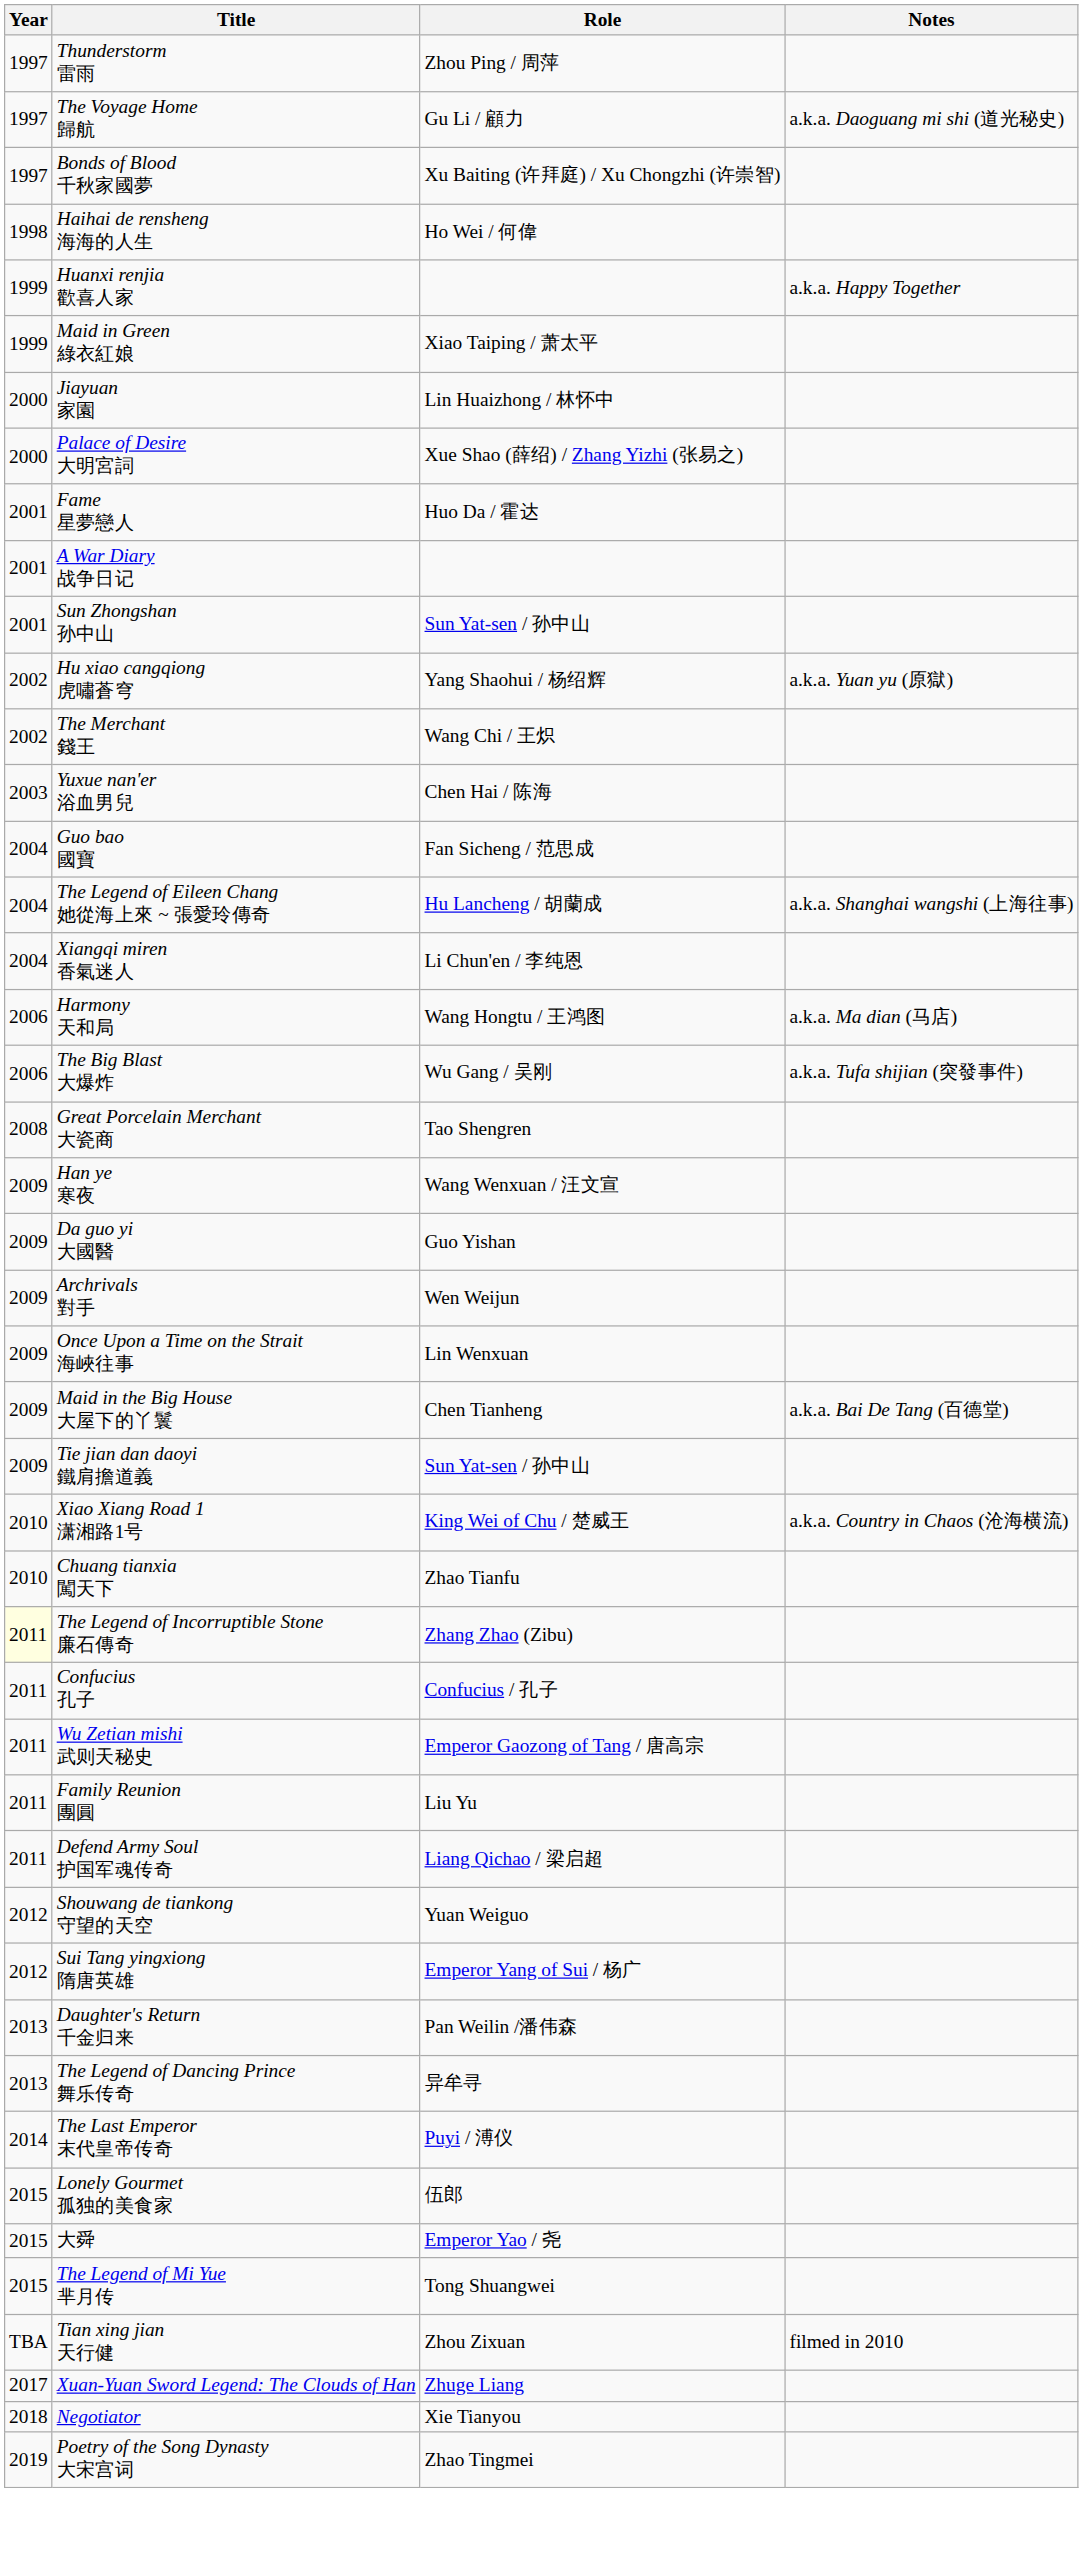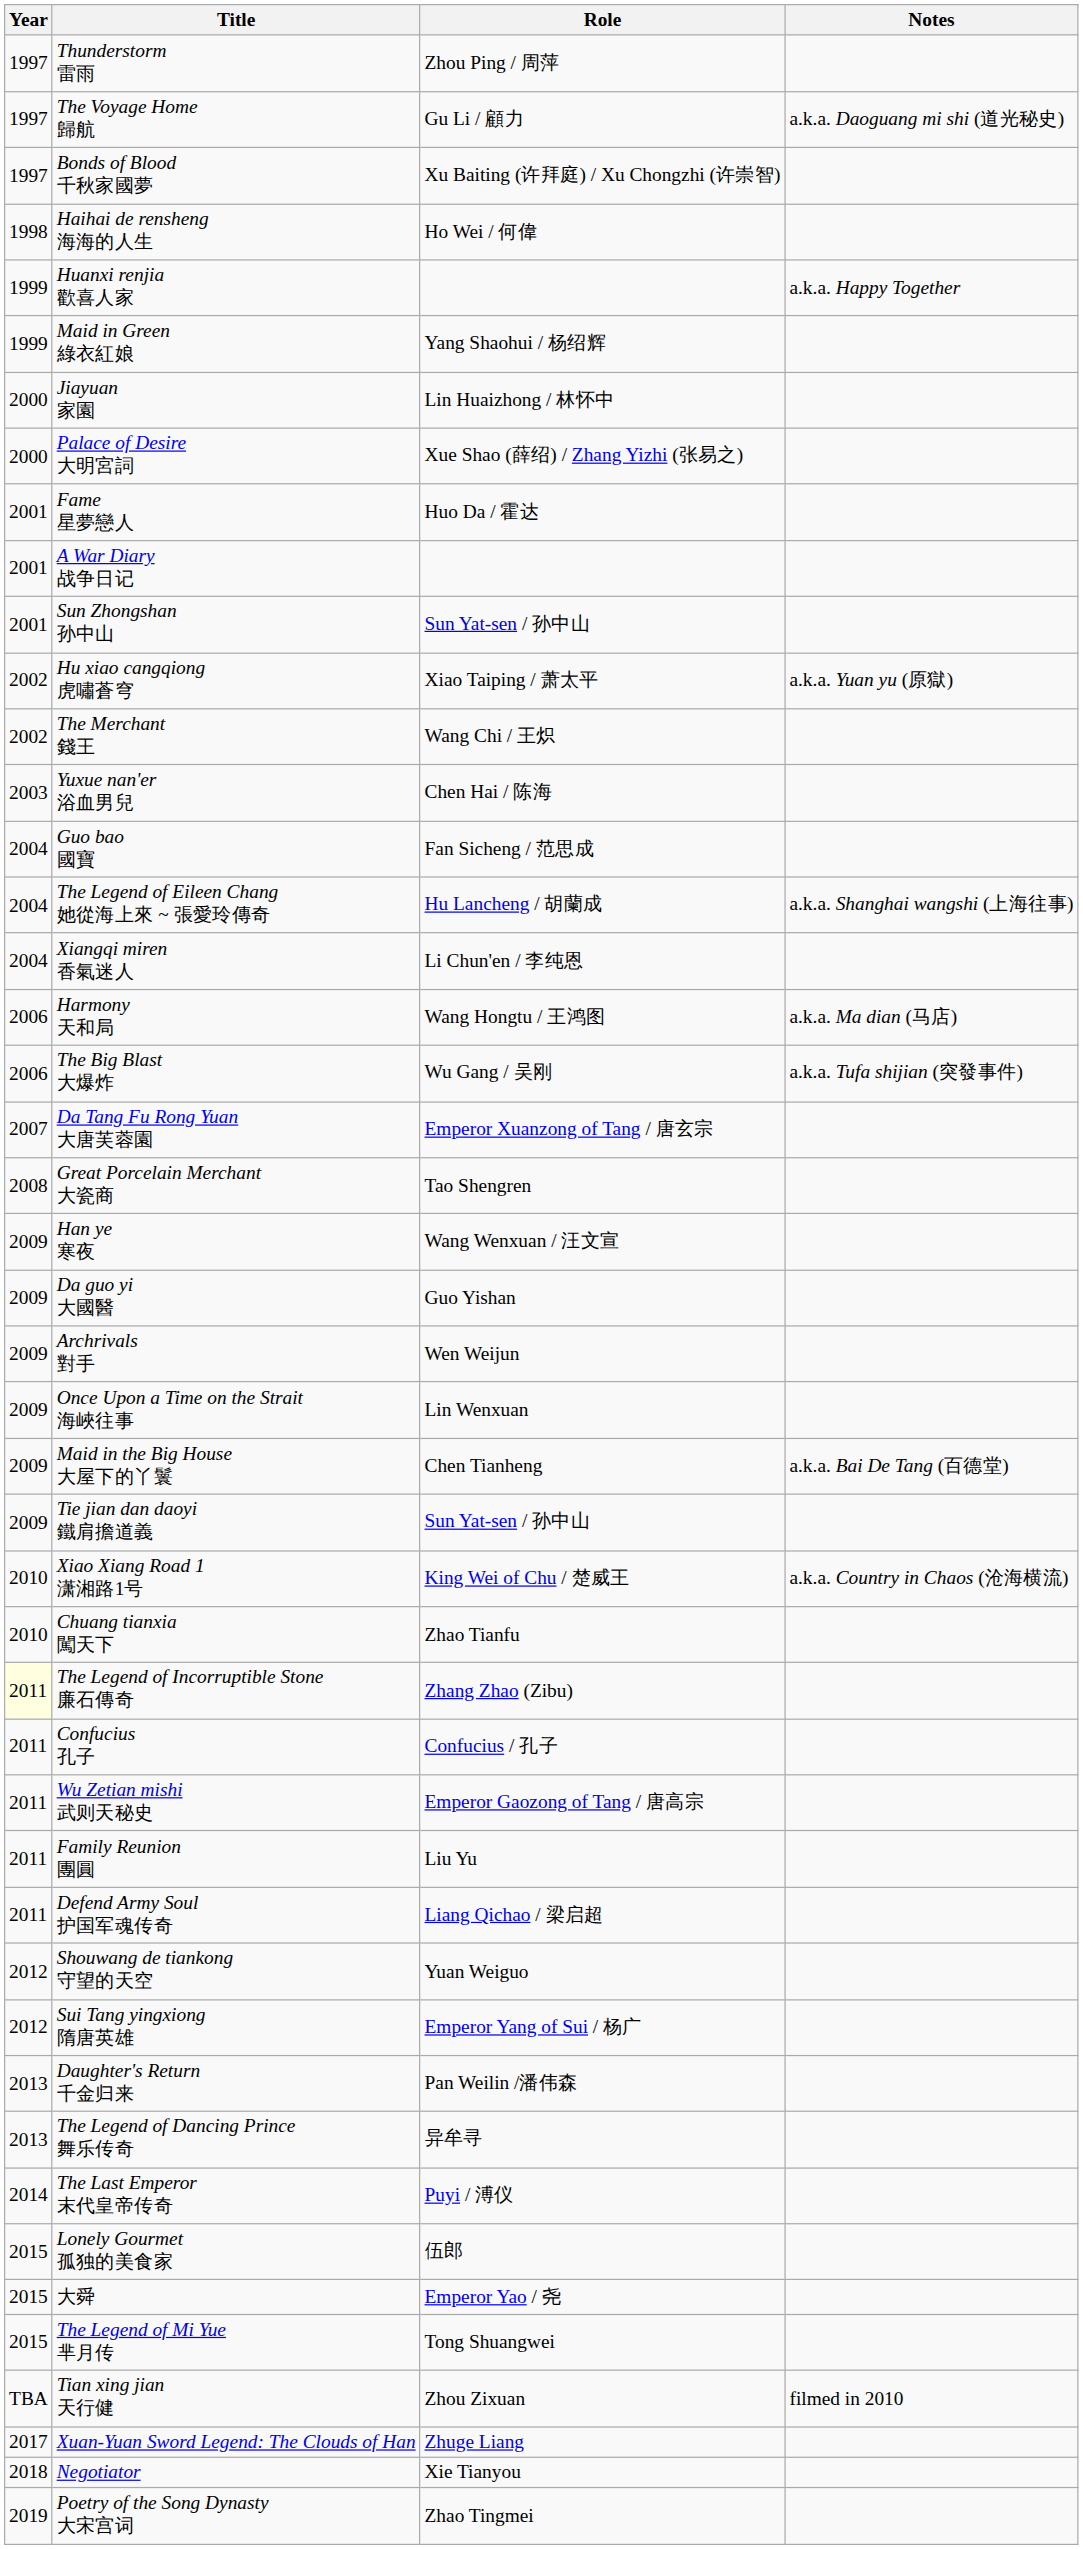 <table class="wikitable sortable">
 <tr>
 <th>Year</th>
 <th>Title</th>
 <th>Role</th>
 <th class="unsortable">Notes</th>
 </tr>
 <tr>
 <td>1997</td>
 <td><em>Thunderstorm</em><br>雷雨</td>
 <td>Zhou Ping / 周萍</td>
 <td></td>
 </tr>
 <tr>
 <td>1997</td>
 <td><em>The Voyage Home</em><br>歸航</td>
 <td>Gu Li / 顧力</td>
 <td>a.k.a. <em>Daoguang mi shi</em> (道光秘史)</td>
 </tr>
 <tr>
 <td>1997</td>
 <td><em>Bonds of Blood</em><br>千秋家國夢</td>
 <td>Xu Baiting (许拜庭) / Xu Chongzhi (许崇智)</td>
 <td></td>
 </tr>
 <tr>
 <td>1998</td>
 <td><em>Haihai de rensheng</em><br>海海的人生</td>
 <td>Ho Wei / 何偉</td>
 <td></td>
 </tr>
 <tr>
 <td>1999</td>
 <td><em>Huanxi renjia</em><br>歡喜人家</td>
 <td></td>
 <td>a.k.a. <em>Happy Together</em></td>
 </tr>
 <tr>
 <td>1999</td>
 <td><em>Maid in Green</em><br>綠衣紅娘</td>
-<td>Xiao Taiping / 萧太平</td>
+<td>Yang Shaohui / 杨绍辉</td>
 <td></td>
 </tr>
 <tr>
 <td>2000</td>
 <td><em>Jiayuan</em><br>家園</td>
 <td>Lin Huaizhong / 林怀中</td>
 <td></td>
 </tr>
 <tr>
 <td>2000</td>
 <td><em><a href='#'>Palace of Desire</a></em><br>大明宮詞</td>
 <td>Xue Shao (薛绍) / <a href='#'>Zhang Yizhi</a> (张易之)</td>
 <td></td>
 </tr>
 <tr>
 <td>2001</td>
 <td><em>Fame</em><br>星夢戀人</td>
 <td>Huo Da / 霍达</td>
 <td></td>
 </tr>
 <tr>
 <td>2001</td>
 <td><em><a href='#'>A War Diary</a></em><br>战争日记</td>
 <td></td>
 <td></td>
 </tr>
 <tr>
 <td>2001</td>
 <td><em>Sun Zhongshan</em><br>孙中山</td>
 <td><a href='#'>Sun Yat-sen</a> / 孙中山</td>
 <td></td>
 </tr>
 <tr>
 <td>2002</td>
 <td><em>Hu xiao cangqiong</em><br>虎嘯蒼穹</td>
-<td>Yang Shaohui / 杨绍辉</td>
+<td>Xiao Taiping / 萧太平</td>
 <td>a.k.a. <em>Yuan yu</em> (原獄)</td>
 </tr>
 <tr>
 <td>2002</td>
 <td><em>The Merchant</em><br>錢王</td>
 <td>Wang Chi / 王炽</td>
 <td></td>
 </tr>
 <tr>
 <td>2003</td>
 <td><em>Yuxue nan'er</em><br>浴血男兒</td>
 <td>Chen Hai / 陈海</td>
 <td></td>
 </tr>
 <tr>
 <td>2004</td>
 <td><em>Guo bao</em><br>國寶</td>
 <td>Fan Sicheng / 范思成</td>
 <td></td>
 </tr>
 <tr>
 <td>2004</td>
 <td><em>The Legend of Eileen Chang</em><br>她從海上來 ~ 張愛玲傳奇</td>
 <td><a href='#'>Hu Lancheng</a> / 胡蘭成</td>
 <td>a.k.a. <em>Shanghai wangshi</em> (上海往事)</td>
 </tr>
 <tr>
 <td>2004</td>
 <td><em>Xiangqi miren</em><br>香氣迷人</td>
 <td>Li Chun'en / 李纯恩</td>
 <td></td>
 </tr>
 <tr>
 <td>2006</td>
 <td><em>Harmony</em><br>天和局</td>
 <td>Wang Hongtu / 王鸿图</td>
 <td>a.k.a. <em>Ma dian</em> (马店)</td>
 </tr>
 <tr>
 <td>2006</td>
 <td><em>The Big Blast</em><br>大爆炸</td>
 <td>Wu Gang / 吴刚</td>
 <td>a.k.a. <em>Tufa shijian</em> (突發事件)</td>
+</tr>
+<tr>
+<td>2007</td>
+<td><em><a href='#'>Da Tang Fu Rong Yuan</a></em><br>大唐芙蓉園</td>
+<td><a href='#'>Emperor Xuanzong of Tang</a> / 唐玄宗</td>
+<td></td>
 </tr>
 <tr>
 <td>2008</td>
 <td><em>Great Porcelain Merchant</em><br>大瓷商</td>
 <td>Tao Shengren</td>
 <td></td>
 </tr>
 <tr>
 <td>2009</td>
 <td><em>Han ye</em><br>寒夜</td>
 <td>Wang Wenxuan / 汪文宣</td>
 <td></td>
 </tr>
 <tr>
 <td>2009</td>
 <td><em>Da guo yi</em><br>大國醫</td>
 <td>Guo Yishan</td>
 <td></td>
 </tr>
 <tr>
 <td>2009</td>
 <td><em>Archrivals</em><br>對手</td>
 <td>Wen Weijun</td>
 <td></td>
 </tr>
 <tr>
 <td>2009</td>
 <td><em>Once Upon a Time on the Strait</em><br>海峽往事</td>
 <td>Lin Wenxuan</td>
 <td></td>
 </tr>
 <tr>
 <td>2009</td>
 <td><em>Maid in the Big House</em><br>大屋下的丫鬟</td>
 <td>Chen Tianheng</td>
 <td>a.k.a. <em>Bai De Tang</em> (百德堂)</td>
 </tr>
 <tr>
 <td>2009</td>
 <td><em>Tie jian dan daoyi</em><br>鐵肩擔道義</td>
 <td><a href='#'>Sun Yat-sen</a> / 孙中山</td>
 <td></td>
 </tr>
 <tr>
 <td>2010</td>
 <td><em>Xiao Xiang Road 1</em><br>潇湘路1号</td>
 <td><a href='#'>King Wei of Chu</a> / 楚威王</td>
 <td>a.k.a. <em>Country in Chaos</em> (沧海横流)</td>
 </tr>
 <tr>
 <td>2010</td>
 <td><em>Chuang tianxia</em><br>闖天下</td>
 <td>Zhao Tianfu</td>
 <td></td>
 </tr>
 <tr>
 <td style="background: lightyellow;">2011</td>
 <td><em>The Legend of Incorruptible Stone</em><br>廉石傳奇</td>
 <td><a href='#'>Zhang Zhao</a> (Zibu)</td>
 <td></td>
 </tr>
 <tr>
 <td>2011</td>
 <td><em>Confucius</em><br>孔子</td>
 <td><a href='#'>Confucius</a> / 孔子</td>
 <td></td>
 </tr>
 <tr>
 <td>2011</td>
 <td><em><a href='#'>Wu Zetian mishi</a></em><br>武则天秘史</td>
 <td><a href='#'>Emperor Gaozong of Tang</a> / 唐高宗</td>
 <td></td>
 </tr>
 <tr>
 <td>2011</td>
 <td><em>Family Reunion</em> <br>團圓</td>
 <td>Liu Yu</td>
 <td></td>
 </tr>
 <tr>
 <td>2011</td>
 <td><em>Defend Army Soul</em><br>护国军魂传奇</td>
 <td><a href='#'>Liang Qichao</a> / 梁启超</td>
 <td></td>
 </tr>
 <tr>
 <td>2012</td>
 <td><em>Shouwang de tiankong</em><br>守望的天空</td>
 <td>Yuan Weiguo</td>
 <td></td>
 </tr>
 <tr>
 <td>2012</td>
 <td><em>Sui Tang yingxiong</em><br>隋唐英雄</td>
 <td><a href='#'>Emperor Yang of Sui</a> / 杨广</td>
 <td></td>
 </tr>
 <tr>
 <td>2013</td>
 <td><em>Daughter's Return</em><br>千金归来</td>
 <td>Pan Weilin /潘伟森</td>
 <td></td>
 </tr>
 <tr>
 <td>2013</td>
 <td><em>The Legend of Dancing Prince</em><br>舞乐传奇</td>
 <td>异牟寻</td>
 <td></td>
 </tr>
 <tr>
 <td>2014</td>
 <td><em>The Last Emperor</em><br>末代皇帝传奇</td>
 <td><a href='#'>Puyi</a> / 溥仪</td>
 <td></td>
 </tr>
 <tr>
 <td>2015</td>
 <td><em>Lonely Gourmet</em><br>孤独的美食家</td>
 <td>伍郎</td>
 <td></td>
 </tr>
 <tr>
 <td>2015</td>
 <td>大舜</td>
 <td><a href='#'>Emperor Yao</a> / 尧</td>
 <td></td>
 </tr>
 <tr>
 <td>2015</td>
 <td><em><a href='#'>The Legend of Mi Yue</a></em><br>芈月传</td>
 <td>Tong Shuangwei</td>
 <td></td>
 </tr>
 <tr>
 <td>TBA</td>
 <td><em>Tian xing jian</em><br>天行健</td>
 <td>Zhou Zixuan</td>
 <td>filmed in 2010</td>
 </tr>
 <tr>
 <td>2017</td>
 <td><em><a href='#'>Xuan-Yuan Sword Legend: The Clouds of Han</a></em></td>
 <td><a href='#'>Zhuge Liang</a></td>
 <td></td>
 </tr>
 <tr>
 <td>2018</td>
 <td><em><a href='#'>Negotiator</a></em></td>
 <td>Xie Tianyou</td>
 <td></td>
 </tr>
 <tr>
 <td>2019</td>
 <td><em>Poetry of the Song Dynasty</em><br> 大宋宫词</td>
 <td>Zhao Tingmei</td>
 <td></td>
 </tr>
 </table>
